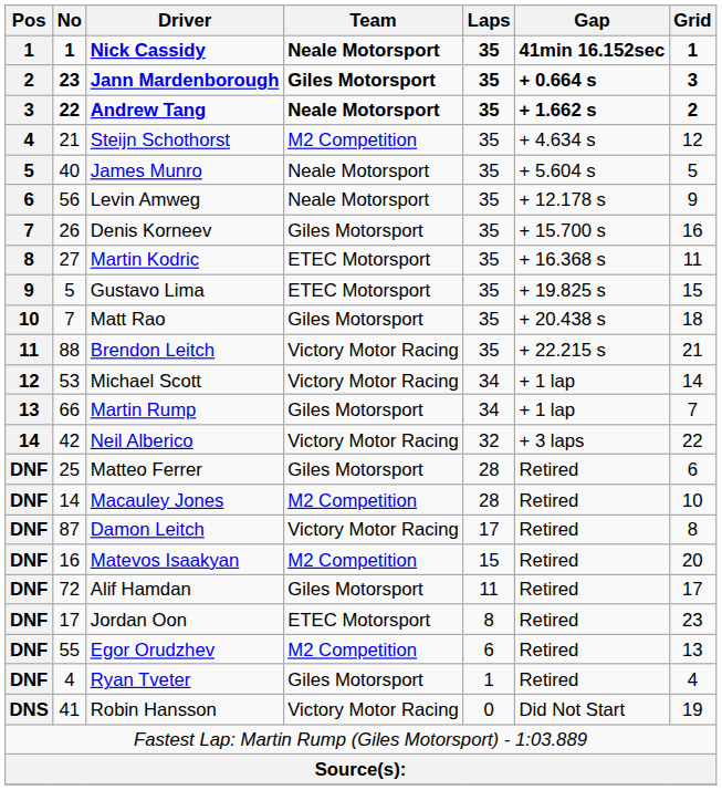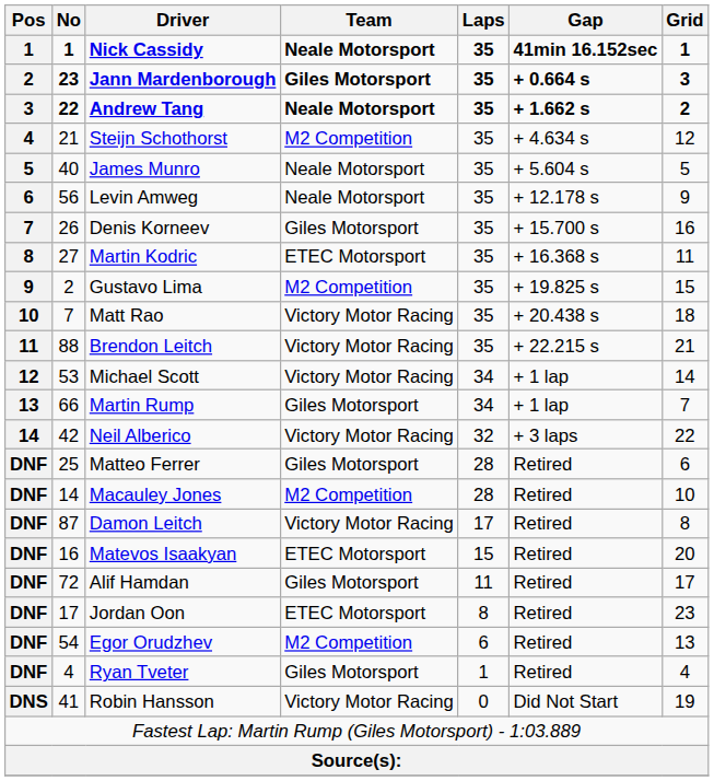 <table class="wikitable" style="font-size: 87%;">
 <tr>
 <th>Pos</th>
 <th>No</th>
 <th>Driver</th>
 <th>Team</th>
 <th>Laps</th>
 <th>Gap</th>
 <th>Grid</th>
 </tr>
 <tr>
 <th>1</th>
 <td align="center"><strong>1</strong></td>
 <td> <strong><a href='#'>Nick Cassidy</a></strong></td>
 <td><strong>Neale Motorsport</strong></td>
 <td align="center"><strong>35</strong></td>
 <td><strong>41min 16.152sec</strong></td>
 <td align="center"><strong>1</strong></td>
 </tr>
 <tr>
 <th>2</th>
 <td align="center"><strong>23</strong></td>
 <td> <strong><a href='#'>Jann Mardenborough</a></strong></td>
 <td><strong>Giles Motorsport</strong></td>
 <td align="center"><strong>35</strong></td>
 <td><strong>+ 0.664 s</strong></td>
 <td align="center"><strong>3</strong></td>
 </tr>
 <tr>
 <th>3</th>
 <td align="center"><strong>22</strong></td>
 <td> <strong><a href='#'>Andrew Tang</a></strong></td>
 <td><strong>Neale Motorsport</strong></td>
 <td align="center"><strong>35</strong></td>
 <td><strong>+ 1.662 s</strong></td>
 <td align="center"><strong>2</strong></td>
 </tr>
 <tr>
 <th>4</th>
 <td align="center">21</td>
 <td> <a href='#'>Steijn Schothorst</a></td>
 <td><a href='#'>M2 Competition</a></td>
 <td align="center">35</td>
 <td>+ 4.634 s</td>
 <td align="center">12</td>
 </tr>
 <tr>
 <th>5</th>
 <td align="center">40</td>
 <td> <a href='#'>James Munro</a></td>
 <td>Neale Motorsport</td>
 <td align="center">35</td>
 <td>+ 5.604 s</td>
 <td align="center">5</td>
 </tr>
 <tr>
 <th>6</th>
 <td align="center">56</td>
 <td> Levin Amweg</td>
 <td>Neale Motorsport</td>
 <td align="center">35</td>
 <td>+ 12.178 s</td>
 <td align="center">9</td>
 </tr>
 <tr>
 <th>7</th>
 <td align="center">26</td>
 <td> Denis Korneev</td>
 <td>Giles Motorsport</td>
 <td align="center">35</td>
 <td>+ 15.700 s</td>
 <td align="center">16</td>
 </tr>
 <tr>
 <th>8</th>
 <td align="center">27</td>
 <td> <a href='#'>Martin Kodric</a></td>
 <td>ETEC Motorsport</td>
 <td align="center">35</td>
 <td>+ 16.368 s</td>
 <td align="center">11</td>
 </tr>
 <tr>
 <th>9</th>
-<td align="center">5</td>
+<td align="center">2</td>
 <td> Gustavo Lima</td>
-<td>ETEC Motorsport</td>
+<td><a href='#'>M2 Competition</a></td>
 <td align="center">35</td>
 <td>+ 19.825 s</td>
 <td align="center">15</td>
 </tr>
 <tr>
 <th>10</th>
 <td align="center">7</td>
 <td> Matt Rao</td>
-<td>Giles Motorsport</td>
+<td>Victory Motor Racing</td>
 <td align="center">35</td>
 <td>+ 20.438 s</td>
 <td align="center">18</td>
 </tr>
 <tr>
 <th>11</th>
 <td align="center">88</td>
 <td> <a href='#'>Brendon Leitch</a></td>
 <td>Victory Motor Racing</td>
 <td align="center">35</td>
 <td>+ 22.215 s</td>
 <td align="center">21</td>
 </tr>
 <tr>
 <th>12</th>
 <td align="center">53</td>
 <td> Michael Scott</td>
 <td>Victory Motor Racing</td>
 <td align="center">34</td>
 <td>+ 1 lap</td>
 <td align="center">14</td>
 </tr>
 <tr>
 <th>13</th>
 <td align="center">66</td>
 <td> <a href='#'>Martin Rump</a></td>
 <td>Giles Motorsport</td>
 <td align="center">34</td>
 <td>+ 1 lap</td>
 <td align="center">7</td>
 </tr>
 <tr>
 <th>14</th>
 <td align="center">42</td>
 <td> <a href='#'>Neil Alberico</a></td>
 <td>Victory Motor Racing</td>
 <td align="center">32</td>
 <td>+ 3 laps</td>
 <td align="center">22</td>
 </tr>
 <tr>
 <th>DNF</th>
 <td align="center">25</td>
 <td> Matteo Ferrer</td>
 <td>Giles Motorsport</td>
 <td align="center">28</td>
 <td>Retired</td>
 <td align="center">6</td>
 </tr>
 <tr>
 <th>DNF</th>
 <td align="center">14</td>
 <td> <a href='#'>Macauley Jones</a></td>
 <td><a href='#'>M2 Competition</a></td>
 <td align="center">28</td>
 <td>Retired</td>
 <td align="center">10</td>
 </tr>
 <tr>
 <th>DNF</th>
 <td align="center">87</td>
 <td> <a href='#'>Damon Leitch</a></td>
 <td>Victory Motor Racing</td>
 <td align="center">17</td>
 <td>Retired</td>
 <td align="center">8</td>
 </tr>
 <tr>
 <th>DNF</th>
 <td align="center">16</td>
 <td> <a href='#'>Matevos Isaakyan</a></td>
-<td><a href='#'>M2 Competition</a></td>
+<td>ETEC Motorsport</td>
 <td align="center">15</td>
 <td>Retired</td>
 <td align="center">20</td>
 </tr>
 <tr>
 <th>DNF</th>
 <td align="center">72</td>
 <td> Alif Hamdan</td>
 <td>Giles Motorsport</td>
 <td align="center">11</td>
 <td>Retired</td>
 <td align="center">17</td>
 </tr>
 <tr>
 <th>DNF</th>
 <td align="center">17</td>
 <td> Jordan Oon</td>
 <td>ETEC Motorsport</td>
 <td align="center">8</td>
 <td>Retired</td>
 <td align="center">23</td>
 </tr>
 <tr>
 <th>DNF</th>
-<td align="center">55</td>
+<td align="center">54</td>
 <td> <a href='#'>Egor Orudzhev</a></td>
 <td><a href='#'>M2 Competition</a></td>
 <td align="center">6</td>
 <td>Retired</td>
 <td align="center">13</td>
 </tr>
 <tr>
 <th>DNF</th>
 <td align="center">4</td>
 <td> <a href='#'>Ryan Tveter</a></td>
 <td>Giles Motorsport</td>
 <td align="center">1</td>
 <td>Retired</td>
 <td align="center">4</td>
 </tr>
 <tr>
 <th>DNS</th>
 <td align="center">41</td>
 <td> Robin Hansson</td>
 <td>Victory Motor Racing</td>
 <td align="center">0</td>
 <td>Did Not Start</td>
 <td align="center">19</td>
 </tr>
 <tr>
 <td colspan="8" align="center"><em>Fastest Lap:  Martin Rump (Giles Motorsport) - 1:03.889</em></td>
 </tr>
 <tr>
 <th colspan="8">Source(s):</th>
 </tr>
 <tr>
 </tr>
 </table>
